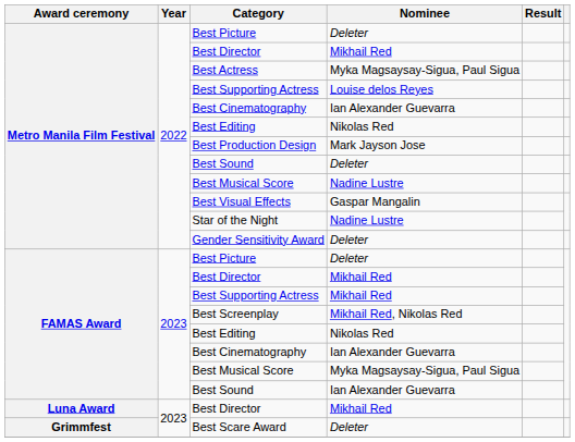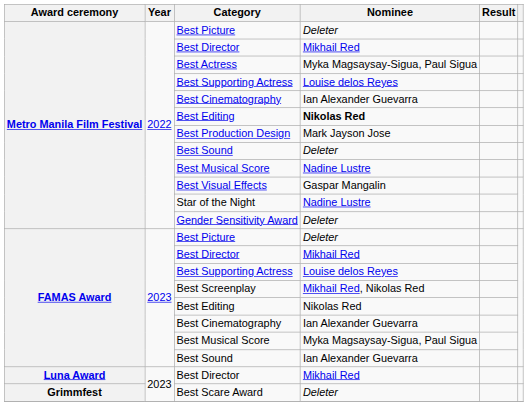 <table class="wikitable plainrowheaders sortable">
 <tr>
 <th scope="col">Award ceremony</th>
 <th scope="col">Year</th>
 <th scope="col">Category</th>
 <th scope="col">Nominee</th>
 <th scope="col">Result</th>
 <th scope="col" class="unsortable"></th>
 </tr>
 <tr>
 <th scope="row" rowspan="12"><a href='#'>Metro Manila Film Festival</a></th>
 <td rowspan="12" style="text-align:center"><a href='#'>2022</a></td>
 <td><a href='#'>Best Picture</a></td>
 <td><em>Deleter</em></td>
 <td></td>
 <td style="text-align:center"></td>
 </tr>
 <tr>
 <td><a href='#'>Best Director</a></td>
 <td><a href='#'>Mikhail Red</a></td>
 <td></td>
 <td style="text-align:center"></td>
 </tr>
 <tr>
 <td><a href='#'>Best Actress</a></td>
 <td>Myka Magsaysay-Sigua, Paul Sigua</td>
 <td></td>
 <td style="text-align:center"></td>
 </tr>
 <tr>
 <td><a href='#'>Best Supporting Actress</a></td>
 <td><a href='#'>Louise delos Reyes</a></td>
 <td></td>
 <td style="text-align:center"></td>
 </tr>
 <tr>
 <td><a href='#'>Best Cinematography</a></td>
 <td>Ian Alexander Guevarra</td>
 <td></td>
 <td style="text-align:center"></td>
 </tr>
 <tr>
 <td><a href='#'>Best Editing</a></td>
-<td>Nikolas Red</td>
+<td><strong>Nikolas Red</strong></td>
 <td></td>
 <td style="text-align:center"></td>
 </tr>
 <tr>
 <td><a href='#'>Best Production Design</a></td>
 <td>Mark Jayson Jose</td>
 <td></td>
 <td style="text-align:center"></td>
 </tr>
 <tr>
 <td><a href='#'>Best Sound</a></td>
 <td><em>Deleter</em></td>
 <td></td>
 <td style="text-align:center"></td>
 </tr>
 <tr>
 <td><a href='#'>Best Musical Score</a></td>
 <td><a href='#'>Nadine Lustre</a></td>
 <td></td>
 <td style="text-align:center"></td>
 </tr>
 <tr>
 <td><a href='#'>Best Visual Effects</a></td>
 <td>Gaspar Mangalin</td>
 <td></td>
 <td rowspan="2" style="text-align:center"></td>
 </tr>
 <tr>
 <td>Star of the Night</td>
 <td><a href='#'>Nadine Lustre</a></td>
 <td></td>
 </tr>
 <tr>
 <td><a href='#'>Gender Sensitivity Award</a></td>
 <td><em>Deleter</em></td>
 <td></td>
 <td style="text-align:center"></td>
 </tr>
 <tr>
 <th scope="row" rowspan="8"><a href='#'>FAMAS Award</a></th>
 <td rowspan="8" style="text-align:center"><a href='#'>2023</a></td>
 <td><a href='#'>Best Picture</a></td>
 <td><em>Deleter</em></td>
 <td></td>
 <td rowspan="8" style="text-align:center"></td>
 </tr>
 <tr>
 <td><a href='#'>Best Director</a></td>
 <td><a href='#'>Mikhail Red</a></td>
 <td></td>
 </tr>
 <tr>
 <td><a href='#'>Best Supporting Actress</a></td>
-<td><a href='#'>Mikhail Red</a></td>
+<td><a href='#'>Louise delos Reyes</a></td>
 <td></td>
 </tr>
 <tr>
 <td>Best Screenplay</td>
 <td><a href='#'>Mikhail Red</a>, Nikolas Red</td>
 <td></td>
 </tr>
 <tr>
 <td>Best Editing</td>
 <td>Nikolas Red</td>
 <td></td>
 </tr>
 <tr>
 <td>Best Cinematography</td>
 <td>Ian Alexander Guevarra</td>
 <td></td>
 </tr>
 <tr>
 <td>Best Musical Score</td>
 <td>Myka Magsaysay-Sigua, Paul Sigua</td>
 <td></td>
 </tr>
 <tr>
 <td>Best Sound</td>
 <td>Ian Alexander Guevarra</td>
 <td></td>
 </tr>
 <tr>
 <th scope="row"><a href='#'>Luna Award</a></th>
 <td rowspan="2" style="text-align:center">2023</td>
 <td>Best Director</td>
 <td><a href='#'>Mikhail Red</a></td>
 <td></td>
 <td style="text-align:center"></td>
 </tr>
 <tr>
 <th scope="row">Grimmfest</th>
 <td>Best Scare Award</td>
 <td><em>Deleter</em></td>
 <td></td>
 <td style="text-align:center"></td>
 </tr>
 <tr>
 </tr>
 </table>
